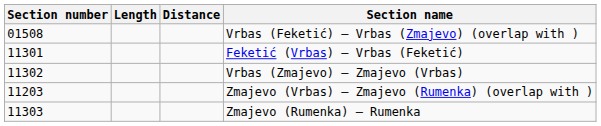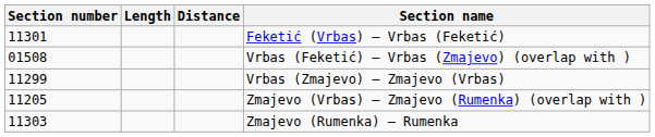 <table class="wikitable">
 <tr>
 <th>Section number</th>
 <th>Length</th>
 <th>Distance</th>
 <th>Section name</th>
 </tr>
 <tr>
+<td>11301</td>
+<td></td>
+<td></td>
+<td><a href='#'>Feketić</a> (<a href='#'>Vrbas</a>) – Vrbas (Feketić)</td>
+</tr>
+<tr>
 <td>01508</td>
 <td></td>
 <td></td>
 <td>Vrbas (Feketić) – Vrbas (<a href='#'>Zmajevo</a>) (overlap with )</td>
 </tr>
 <tr>
-<td>11301</td>
-<td></td>
-<td></td>
-<td><a href='#'>Feketić</a> (<a href='#'>Vrbas</a>) – Vrbas (Feketić)</td>
-</tr>
-<tr>
-<td>11302</td>
+<td>11299</td>
 <td></td>
 <td></td>
 <td>Vrbas (Zmajevo) – Zmajevo (Vrbas)</td>
 </tr>
 <tr>
-<td>11203</td>
+<td>11205</td>
 <td></td>
 <td></td>
 <td>Zmajevo (Vrbas) – Zmajevo (<a href='#'>Rumenka</a>) (overlap with )</td>
 </tr>
 <tr>
 <td>11303</td>
 <td></td>
 <td></td>
 <td>Zmajevo (Rumenka) – Rumenka</td>
 </tr>
 </table>
